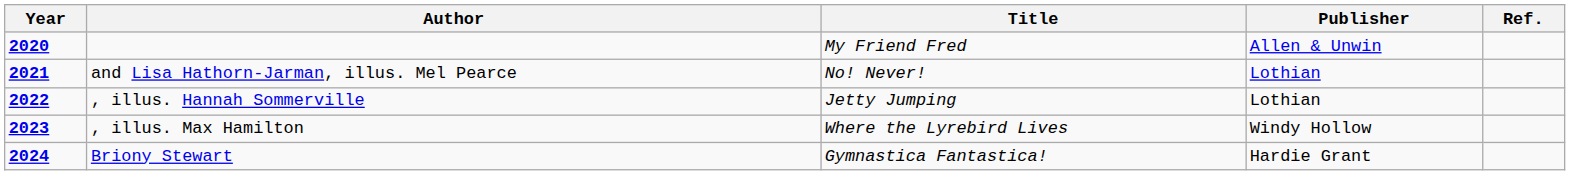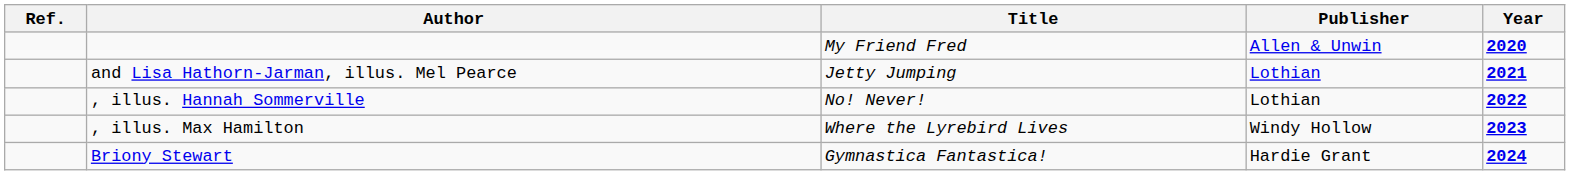 <table class="wikitable sortable mw-collapsible" width="95%">
 <tr>
-<th>Year</th>
+<th>Ref.</th>
 <th>Author</th>
 <th>Title</th>
 <th>Publisher</th>
-<th>Ref.</th>
+<th>Year</th>
 </tr>
 <tr>
-<td><strong><a href='#'>2020</a></strong></td>
+<td></td>
 <td></td>
 <td><em>My Friend Fred</em></td>
 <td><a href='#'>Allen & Unwin</a></td>
-<td></td>
+<td><strong><a href='#'>2020</a></strong></td>
 </tr>
 <tr>
+<td><strong></strong></td>
+<td> and <a href='#'>Lisa Hathorn-Jarman</a>, illus. Mel Pearce</td>
+<td><em>Jetty Jumping</em></td>
+<td><a href='#'>Lothian</a></td>
 <td><strong><a href='#'>2021</a></strong></td>
-<td> and <a href='#'>Lisa Hathorn-Jarman</a>, illus. Mel Pearce</td>
-<td><em>No! Never!</em></td>
-<td><a href='#'>Lothian</a></td>
-<td><strong></strong></td>
 </tr>
 <tr>
+<td><strong></strong></td>
+<td>, illus. <a href='#'>Hannah Sommerville</a></td>
+<td><em>No! Never!</em></td>
+<td>Lothian</td>
 <td><strong><a href='#'>2022</a></strong></td>
-<td>, illus. <a href='#'>Hannah Sommerville</a></td>
-<td><em>Jetty Jumping</em></td>
-<td>Lothian</td>
-<td><strong></strong></td>
 </tr>
 <tr>
-<td><strong><a href='#'>2023</a></strong></td>
+<td></td>
 <td>, illus. Max Hamilton</td>
 <td><em>Where the Lyrebird Lives</em></td>
 <td>Windy Hollow</td>
-<td></td>
+<td><strong><a href='#'>2023</a></strong></td>
 </tr>
 <tr>
-<td><strong><a href='#'>2024</a></strong></td>
+<td></td>
 <td><a href='#'>Briony Stewart</a></td>
 <td><em>Gymnastica Fantastica!</em></td>
 <td>Hardie Grant</td>
-<td></td>
+<td><strong><a href='#'>2024</a></strong></td>
 </tr>
 </table>
